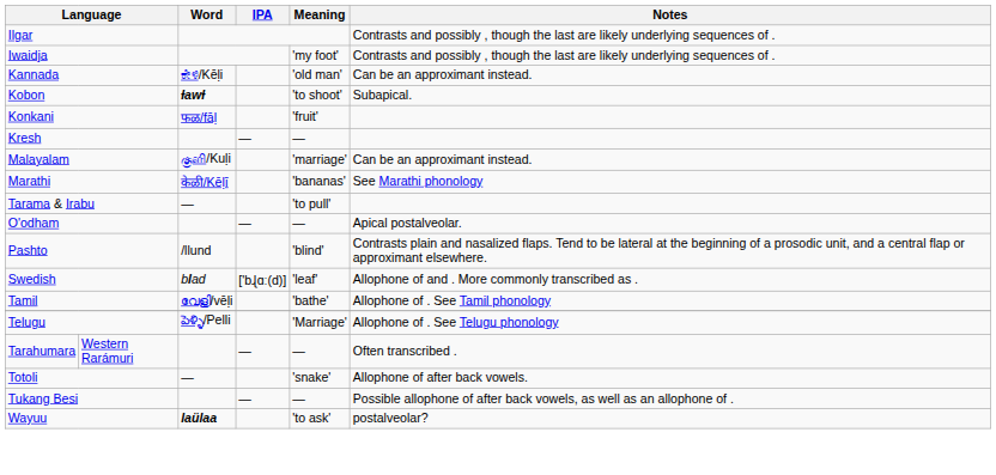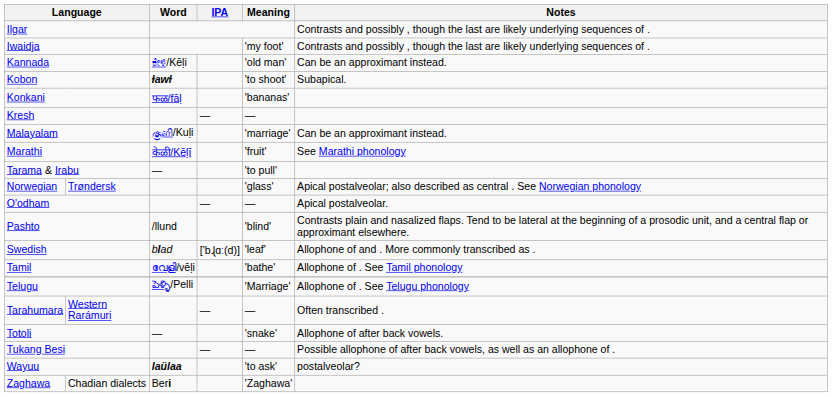 <table class="wikitable">
 <tr>
 <th colspan=2>Language</th>
 <th>Word</th>
 <th><a href='#'>IPA</a></th>
 <th>Meaning</th>
 <th>Notes</th>
 </tr>
 <tr>
 <td colspan=2><a href='#'>Ilgar</a></td>
 <td colspan=3></td>
 <td>Contrasts  and possibly , though the last are likely underlying sequences of .</td>
 </tr>
 <tr>
 <td colspan=2><a href='#'>Iwaidja</a></td>
 <td colspan=2 style="text-align:center;"></td>
 <td>'my foot'</td>
 <td>Contrasts  and possibly , though the last are likely underlying sequences of .</td>
 </tr>
 <tr>
 <td colspan=2><a href='#'>Kannada</a></td>
 <td><a href='#'>ಕೇಳಿ</a>/Kēḷi</td>
 <td></td>
 <td>'old man'</td>
 <td>Can be an approximant  instead.</td>
 </tr>
 <tr>
 <td colspan=2><a href='#'>Kobon</a></td>
 <td><strong><em>ƚ<strong>aw</strong>ƚ</em></strong></td>
 <td></td>
 <td>'to shoot'</td>
 <td>Subapical.</td>
 </tr>
 <tr>
 <td colspan=2><a href='#'>Konkani</a></td>
 <td><a href='#'>फळ/fāḷ</a></td>
 <td></td>
-<td>'fruit'</td>
+<td>'bananas'</td>
 <td></td>
 </tr>
 <tr>
 <td colspan=2><a href='#'>Kresh</a></td>
 <td></td>
 <td>—</td>
 <td>—</td>
 <td></td>
 </tr>
 <tr>
 <td colspan=2><a href='#'>Malayalam</a></td>
 <td><a href='#'>குளி</a>/Kuḷi</td>
 <td></td>
 <td>'marriage'</td>
 <td>Can be an approximant  instead.</td>
 </tr>
 <tr>
 <td colspan=2><a href='#'>Marathi</a></td>
 <td><a href='#'>केळी/Kēḷī</a></td>
 <td></td>
-<td>'bananas'</td>
+<td>'fruit'</td>
 <td>See <a href='#'>Marathi phonology</a></td>
 </tr>
 <tr>
 <td colspan=2><a href='#'>Tarama</a> & <a href='#'>Irabu</a></td>
 <td>—</td>
 <td></td>
 <td>'to pull'</td>
 <td></td>
+</tr>
+<tr>
+<td><a href='#'>Norwegian</a></td>
+<td><a href='#'>Trøndersk</a></td>
+<td></td>
+<td></td>
+<td>'glass'</td>
+<td>Apical postalveolar; also described as central . See <a href='#'>Norwegian phonology</a></td>
 </tr>
 <tr>
 <td colspan=2><a href='#'>O'odham</a></td>
 <td></td>
 <td>—</td>
 <td>—</td>
 <td>Apical postalveolar.</td>
 </tr>
 <tr>
 <td colspan=2><a href='#'>Pashto</a></td>
 <td><a href='#'></a>/llund</td>
 <td></td>
 <td>'blind'</td>
 <td>Contrasts plain and nasalized flaps. Tend to be lateral at the beginning of a prosodic unit, and a central flap  or approximant  elsewhere.</td>
 </tr>
 <tr>
 <td colspan=2><a href='#'>Swedish</a></td>
 <td><em>b<strong>l</strong>ad</em></td>
 <td>['b𝼈ɑː(d)]</td>
 <td>'leaf'</td>
 <td>Allophone of  and . More commonly transcribed as .</td>
 </tr>
 <tr>
 <td colspan=2><a href='#'>Tamil</a></td>
 <td><a href='#'>വേളി</a>/vēḷi</td>
 <td></td>
 <td>'bathe'</td>
 <td>Allophone of . See <a href='#'>Tamil phonology</a></td>
 </tr>
 <tr>
 </tr>
 <tr>
 <td colspan=2><a href='#'>Telugu</a></td>
 <td><a href='#'>పెళ్ళి</a>/Pelli</td>
 <td></td>
 <td>'Marriage'</td>
 <td>Allophone of . See <a href='#'>Telugu phonology</a></td>
 </tr>
 <tr>
 <td><a href='#'>Tarahumara</a></td>
 <td><a href='#'>Western Rarámuri</a></td>
 <td></td>
 <td>—</td>
 <td>—</td>
 <td>Often transcribed .</td>
 </tr>
 <tr>
 <td colspan=2><a href='#'>Totoli</a></td>
 <td>—</td>
 <td></td>
 <td>'snake'</td>
 <td>Allophone of  after back vowels.</td>
 </tr>
 <tr>
 <td colspan=2><a href='#'>Tukang Besi</a></td>
 <td></td>
 <td>—</td>
 <td>—</td>
 <td>Possible allophone of  after back vowels, as well as an allophone of .</td>
 </tr>
 <tr>
 <td colspan=2><a href='#'>Wayuu</a></td>
 <td><strong><em>l<strong>aü</strong>l<strong>aa<em></td>
 <td></td>
 <td>'to ask'</td>
 <td>postalveolar?</td>
 </tr>
+<tr>
+<td><a href='#'>Zaghawa</a></td>
+<td>Chadian dialects</td>
+<td></em>Be</strong>r<strong>i<em></td>
+<td></td>
+<td>'Zaghawa'</td>
+<td></td>
+</tr>
 </table>
